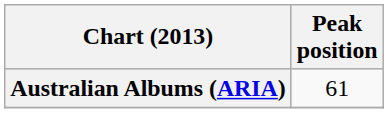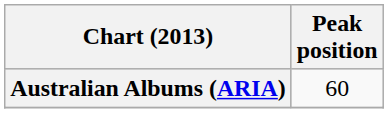 <table class="wikitable sortable plainrowheaders" style="text-align:center">
 <tr>
 <th scope="col">Chart (2013)</th>
 <th scope="col">Peak<br>position</th>
 </tr>
 <tr>
 <th scope="row">Australian Albums (<a href='#'>ARIA</a>)</th>
-<td>61</td>
+<td>60</td>
 </tr>
 <tr>
 </tr>
 <tr>
 </tr>
 <tr>
 </tr>
 </table>
